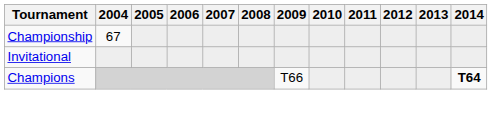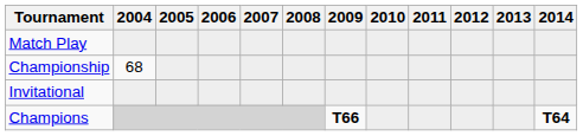 <table class="wikitable" style="text-align:center;">
 <tr>
 <th>Tournament</th>
 <th>2004</th>
 <th>2005</th>
 <th>2006</th>
 <th>2007</th>
 <th>2008</th>
 <th>2009</th>
 <th>2010</th>
 <th>2011</th>
 <th>2012</th>
 <th>2013</th>
 <th>2014</th>
 </tr>
 <tr>
+<td align="left"><a href='#'>Match Play</a></td>
+<td style="background:#eeeeee;"></td>
+<td style="background:#eeeeee;"></td>
+<td style="background:#eeeeee;"></td>
+<td style="background:#eeeeee;"></td>
+<td style="background:#eeeeee;"></td>
+<td style="background:#eeeeee;"></td>
+<td style="background:#eeeeee;"></td>
+<td style="background:#eeeeee;"></td>
+<td style="background:#eeeeee;"></td>
+<td style="background:#eeeeee;"></td>
+<td style="background:#eeeeee;"></td>
+</tr>
+<tr>
 <td align="left"><a href='#'>Championship</a></td>
-<td>67</td>
+<td>68</td>
 <td style="background:#eeeeee;"></td>
 <td style="background:#eeeeee;"></td>
 <td style="background:#eeeeee;"></td>
 <td style="background:#eeeeee;"></td>
 <td style="background:#eeeeee;"></td>
 <td style="background:#eeeeee;"></td>
 <td style="background:#eeeeee;"></td>
 <td style="background:#eeeeee;"></td>
 <td style="background:#eeeeee;"></td>
 <td style="background:#eeeeee;"></td>
 </tr>
 <tr>
 <td align="left"><a href='#'>Invitational</a></td>
 <td style="background:#eeeeee;"></td>
 <td style="background:#eeeeee;"></td>
 <td style="background:#eeeeee;"></td>
 <td style="background:#eeeeee;"></td>
 <td style="background:#eeeeee;"></td>
 <td style="background:#eeeeee;"></td>
 <td style="background:#eeeeee;"></td>
 <td style="background:#eeeeee;"></td>
 <td style="background:#eeeeee;"></td>
 <td style="background:#eeeeee;"></td>
 <td style="background:#eeeeee;"></td>
 </tr>
 <tr>
 <td align="left"><a href='#'>Champions</a></td>
 <td colspan=5 style="background:#D3D3D3;"></td>
-<td>T66</td>
+<td><strong>T66</strong></td>
 <td style="background:#eeeeee;"></td>
 <td style="background:#eeeeee;"></td>
 <td style="background:#eeeeee;"></td>
 <td style="background:#eeeeee;"></td>
 <td><strong>T64</strong></td>
 </tr>
 </table>
